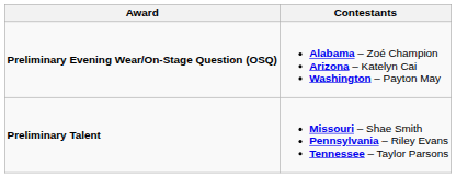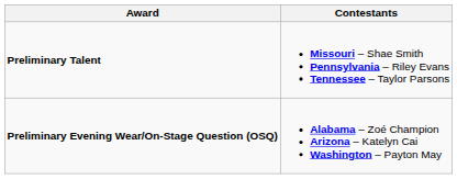 <table class="wikitable sortable">
 <tr>
 <th>Award</th>
 <th>Contestants</th>
 </tr>
 <tr>
+<td><strong>Preliminary Talent</strong></td>
+<td><br><ul><li> <strong><a href='#'>Missouri</a></strong> – Shae Smith</li><li> <strong><a href='#'>Pennsylvania</a></strong> – Riley Evans</li><li> <strong><a href='#'>Tennessee</a></strong> – Taylor Parsons</li></ul></td>
+</tr>
+<tr>
 <td><strong>Preliminary Evening Wear/On-Stage Question (OSQ)</strong></td>
 <td><br><ul><li> <strong><a href='#'>Alabama</a></strong> – Zoé Champion</li><li> <strong><a href='#'>Arizona</a></strong> – Katelyn Cai</li><li> <strong><a href='#'>Washington</a></strong> – Payton May</li></ul></td>
 </tr>
-<tr>
-<td><strong>Preliminary Talent</strong></td>
-<td><br><ul><li> <strong><a href='#'>Missouri</a></strong> – Shae Smith</li><li> <strong><a href='#'>Pennsylvania</a></strong> – Riley Evans</li><li> <strong><a href='#'>Tennessee</a></strong> – Taylor Parsons</li></ul></td>
-</tr>
 </table>
